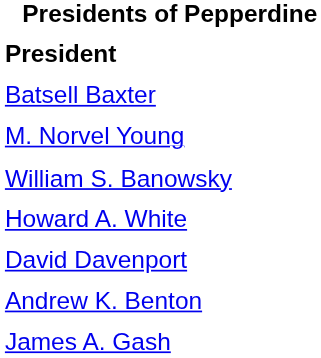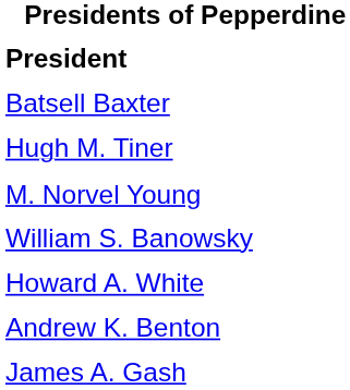 <table class="toccolours" style="float:right; margin-left:1em; font-size:90%; line-height:1.4em; width:200px;">
 <tr>
 <th colspan="2" style="text-align: center;"><strong>Presidents of Pepperdine</strong></th>
 </tr>
 <tr>
 <td><strong>President</strong></td>
 <td></td>
 </tr>
 <tr>
 <td><a href='#'>Batsell Baxter</a></td>
+<td></td>
+</tr>
+<tr>
+<td><a href='#'>Hugh M. Tiner</a></td>
 <td></td>
 </tr>
 <tr>
 <td><a href='#'>M. Norvel Young</a></td>
 <td></td>
 </tr>
 <tr>
 <td><a href='#'>William S. Banowsky</a></td>
 <td></td>
 </tr>
 <tr>
 <td><a href='#'>Howard A. White</a></td>
 <td></td>
 </tr>
 <tr>
-<td><a href='#'>David Davenport</a></td>
-<td></td>
-</tr>
-<tr>
 <td><a href='#'>Andrew K. Benton</a></td>
 <td></td>
 </tr>
 <tr>
 <td><a href='#'>James A. Gash</a></td>
 <td></td>
 </tr>
 </table>
